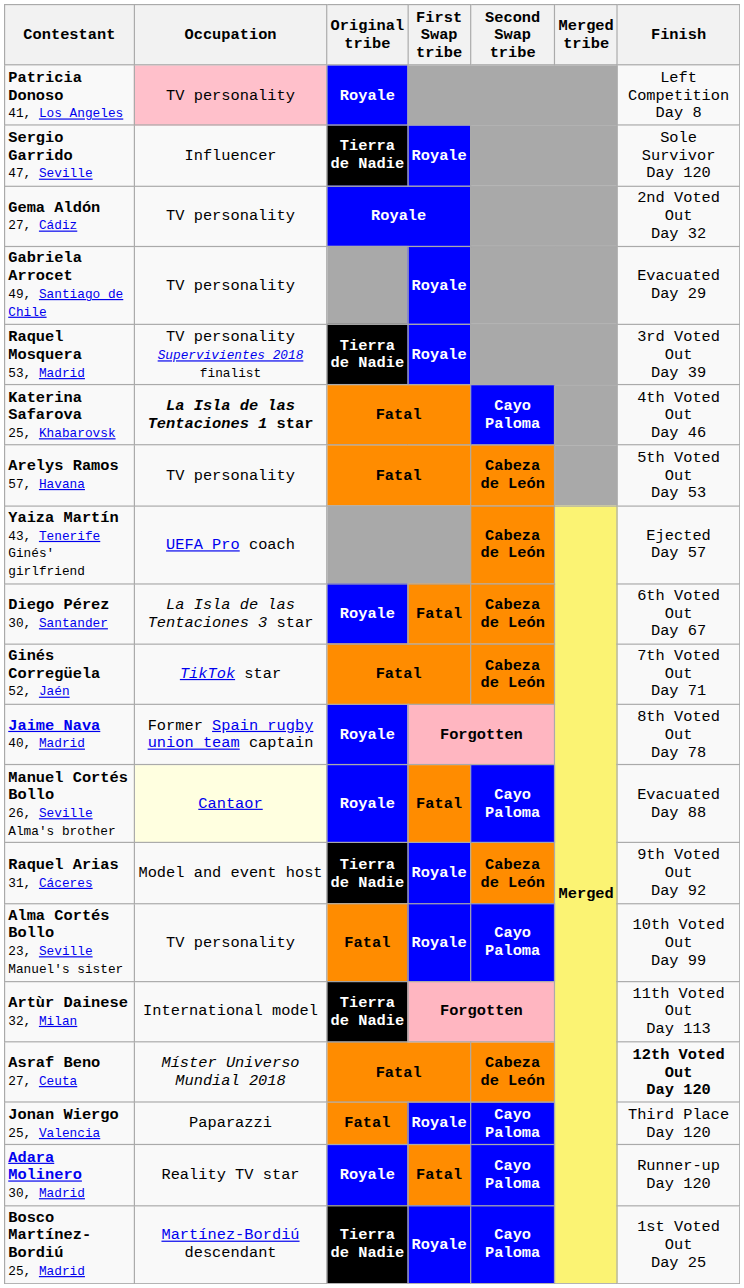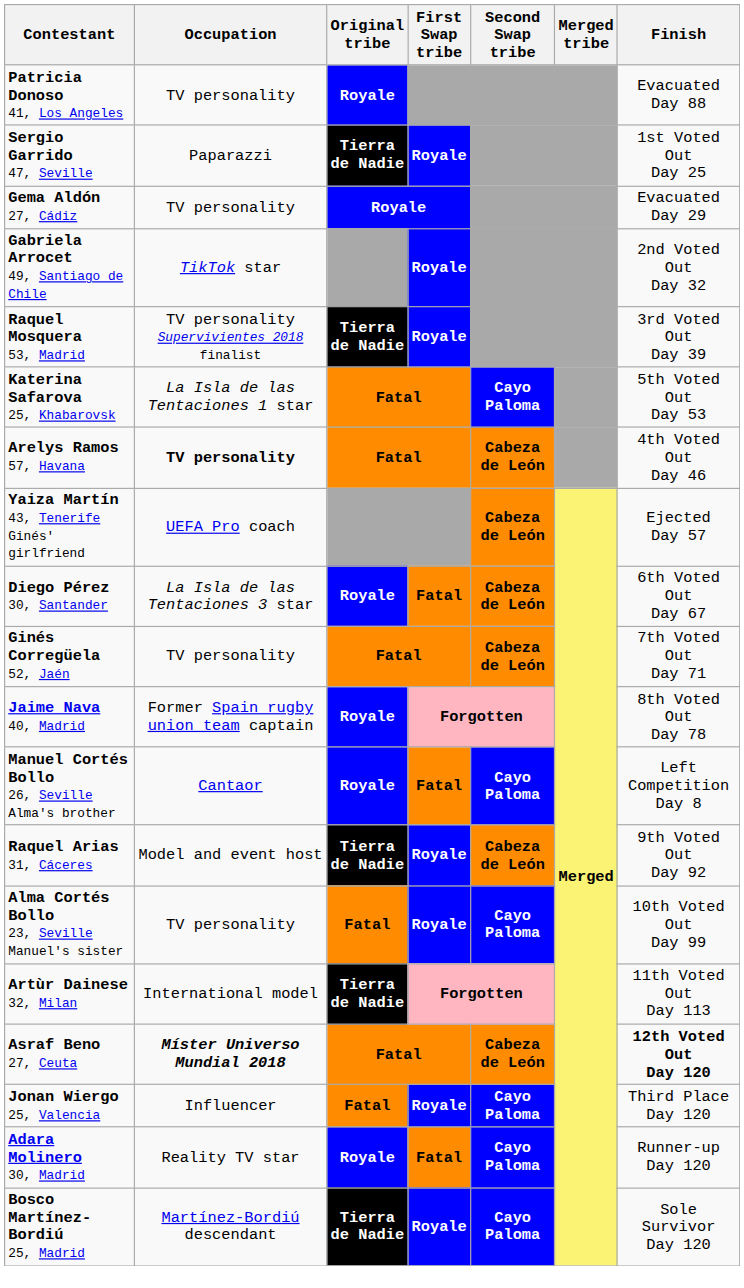 <table class="wikitable" style="margin:auto; text-align:center">
 <tr>
 <th>Contestant</th>
 <th>Occupation</th>
 <th>Original<br>tribe</th>
 <th>First<br>Swap<br>tribe</th>
 <th>Second<br>Swap<br>tribe</th>
 <th>Merged<br>tribe</th>
 <th>Finish</th>
 </tr>
 <tr>
 <td align="left"><strong>Patricia Donoso</strong><br><small>41, <a href='#'>Los Angeles</a></small></td>
-<td style="background: pink;">TV personality</td>
+<td>TV personality</td>
 <td style="background:blue;color:white"><strong>Royale</strong></td>
 <td colspan=3 style="background:darkgrey"></td>
-<td>Left Competition<br>Day 8</td>
+<td>Evacuated<br>Day 88</td>
 </tr>
 <tr>
 <td align="left"><strong>Sergio Garrido</strong><br><small>47, <a href='#'>Seville</a></small></td>
-<td>Influencer</td>
+<td>Paparazzi</td>
 <td style="background:black;color:white"><strong>Tierra<br>de Nadie</strong></td>
 <td style="background:blue;color:white"><strong>Royale</strong></td>
 <td colspan=2 style="background:darkgrey"></td>
-<td>Sole Survivor <br> Day 120</td>
+<td>1st Voted Out<br>Day 25</td>
 </tr>
 <tr>
 <td align="left"><strong>Gema Aldón</strong><br><small>27, <a href='#'>Cádiz</a></small></td>
 <td>TV personality</td>
 <td colspan="2" style="background:blue;color:white"><strong>Royale</strong></td>
 <td colspan=2 style="background:darkgrey"></td>
-<td>2nd Voted Out<br>Day 32</td>
+<td>Evacuated<br>Day 29</td>
 </tr>
 <tr>
 <td align="left"><strong>Gabriela Arrocet</strong><br><small>49, <a href='#'>Santiago de Chile</a></small></td>
-<td>TV personality</td>
+<td><em><a href='#'>TikTok</a></em> star</td>
 <td style="background:darkgrey"></td>
 <td style="background:blue;color:white"><strong>Royale</strong></td>
 <td colspan=2 style="background:darkgrey"></td>
-<td>Evacuated<br>Day 29</td>
+<td>2nd Voted Out<br>Day 32</td>
 </tr>
 <tr>
 <td align="left"><strong>Raquel Mosquera</strong><br><small>53, <a href='#'>Madrid</a></small></td>
 <td>TV personality<br><small><em><a href='#'>Supervivientes 2018</a></em> finalist</small></td>
 <td style="background:black;color:white"><strong>Tierra<br>de Nadie</strong></td>
 <td style="background:blue;color:white"><strong>Royale</strong></td>
 <td colspan=2 style="background:darkgrey"></td>
 <td>3rd Voted Out<br>Day 39</td>
 </tr>
 <tr>
 <td align="left"><strong>Katerina Safarova</strong><br><small>25, <a href='#'>Khabarovsk</a></small></td>
-<td><strong><em>La Isla de las Tentaciones 1</em> star</strong></td>
+<td><em>La Isla de las Tentaciones 1</em> star</td>
 <td colspan="2" style="background:darkorange"><strong>Fatal</strong></td>
 <td style="background:blue;color:white"><strong>Cayo Paloma</strong></td>
 <td style="background:darkgrey"></td>
-<td>4th Voted Out<br>Day 46</td>
+<td>5th Voted Out<br>Day 53</td>
 </tr>
 <tr>
 <td align="left"><strong>Arelys Ramos</strong><br><small>57, <a href='#'>Havana</a></small></td>
-<td>TV personality</td>
+<td><strong>TV personality</strong></td>
 <td colspan="2" style="background:darkorange"><strong>Fatal</strong></td>
 <td bgcolor="darkorange"><strong>Cabeza de León</strong></td>
 <td style="background:darkgrey"></td>
-<td>5th Voted Out<br>Day 53</td>
+<td>4th Voted Out<br>Day 46</td>
 </tr>
 <tr>
 <td align="left"><strong>Yaiza Martín</strong><br><small>43, <a href='#'>Tenerife</a><br>Ginés' girlfriend</small></td>
 <td><a href='#'>UEFA Pro</a> coach</td>
 <td colspan="2" style="background:darkgrey"></td>
 <td bgcolor="darkorange"><strong>Cabeza de León</strong></td>
 <td bgcolor="#FBF373" rowspan="12"><strong>Merged</strong></td>
 <td>Ejected<br>Day 57</td>
 </tr>
 <tr>
 <td align="left"><strong>Diego Pérez</strong><br><small>30, <a href='#'>Santander</a></small></td>
 <td><em>La Isla de las Tentaciones 3</em> star</td>
 <td style="background:blue;color:white"><strong>Royale</strong></td>
 <td style="background:darkorange"><strong>Fatal</strong></td>
 <td bgcolor="darkorange"><strong>Cabeza de León</strong></td>
 <td>6th Voted Out<br>Day 67</td>
 </tr>
 <tr>
 <td align="left"><strong>Ginés Corregüela</strong><br><small>52, <a href='#'>Jaén</a></small></td>
-<td><em><a href='#'>TikTok</a></em> star</td>
+<td>TV personality</td>
 <td colspan="2" style="background:darkorange"><strong>Fatal</strong></td>
 <td bgcolor="darkorange"><strong>Cabeza de León</strong></td>
 <td>7th Voted Out<br>Day 71</td>
 </tr>
 <tr>
 <td align="left"><strong><a href='#'>Jaime Nava</a></strong><br><small>40, <a href='#'>Madrid</a></small></td>
 <td>Former <a href='#'>Spain rugby union team</a> captain</td>
 <td style="background:blue;color:white"><strong>Royale</strong></td>
 <td colspan=2 style="background:lightpink"><strong>Forgotten</strong></td>
 <td>8th Voted Out<br>Day 78</td>
 </tr>
 <tr>
 <td align="left"><strong>Manuel Cortés Bollo</strong><br><small>26, <a href='#'>Seville</a><br>Alma's brother</small></td>
-<td style="background: lightyellow;"><a href='#'>Cantaor</a></td>
+<td><a href='#'>Cantaor</a></td>
 <td style="background:blue;color:white"><strong>Royale</strong></td>
 <td style="background:darkorange"><strong>Fatal</strong></td>
 <td style="background:blue;color:white"><strong>Cayo Paloma</strong></td>
-<td>Evacuated<br>Day 88</td>
+<td>Left Competition<br>Day 8</td>
 </tr>
 <tr>
 <td align="left"><strong>Raquel Arias</strong><br><small>31, <a href='#'>Cáceres</a></small></td>
 <td>Model and event host</td>
 <td style="background:black;color:white"><strong>Tierra<br>de Nadie</strong></td>
 <td style="background:blue;color:white"><strong>Royale</strong></td>
 <td bgcolor="darkorange"><strong>Cabeza de León</strong></td>
 <td>9th Voted Out<br>Day 92</td>
 </tr>
 <tr>
 <td align="left"><strong>Alma Cortés Bollo</strong><br><small>23, <a href='#'>Seville</a><br>Manuel's sister</small></td>
 <td>TV personality</td>
 <td style="background:darkorange"><strong>Fatal</strong></td>
 <td style="background:blue;color:white"><strong>Royale</strong></td>
 <td style="background:blue;color:white"><strong>Cayo Paloma</strong></td>
 <td>10th Voted Out<br>Day 99</td>
 </tr>
 <tr>
 <td align="left"><strong>Artùr Dainese</strong><br><small>32, <a href='#'>Milan</a></small></td>
 <td>International model</td>
 <td style="background:black;color:white"><strong>Tierra<br>de Nadie</strong></td>
 <td colspan=2 style="background:lightpink"><strong>Forgotten</strong></td>
 <td>11th Voted Out <br> Day 113</td>
 </tr>
 <tr>
 <td align="left"><strong>Asraf Beno</strong><br><small>27, <a href='#'>Ceuta</a></small></td>
-<td><em>Míster Universo Mundial 2018</em></td>
+<td><strong><em>Míster Universo Mundial 2018</em></strong></td>
 <td colspan="2" style="background:darkorange"><strong>Fatal</strong></td>
 <td bgcolor="darkorange"><strong>Cabeza de León</strong></td>
 <td><strong>12th Voted Out <br> Day 120</strong></td>
 </tr>
 <tr>
 <td align="left"><strong>Jonan Wiergo</strong><br><small>25, <a href='#'>Valencia</a></small></td>
-<td>Paparazzi</td>
+<td>Influencer</td>
 <td style="background:darkorange"><strong>Fatal</strong></td>
 <td style="background:blue;color:white"><strong>Royale</strong></td>
 <td style="background:blue;color:white"><strong>Cayo Paloma</strong></td>
 <td>Third Place<br> Day 120</td>
 </tr>
 <tr>
 <td align="left"><strong><a href='#'>Adara Molinero</a></strong><br><small>30, <a href='#'>Madrid</a></small></td>
 <td>Reality TV star</td>
 <td style="background:blue;color:white"><strong>Royale</strong></td>
 <td style="background:darkorange"><strong>Fatal</strong></td>
 <td style="background:blue;color:white"><strong>Cayo Paloma</strong></td>
 <td>Runner-up <br> Day 120</td>
 </tr>
 <tr>
 <td align="left"><strong>Bosco Martínez-Bordiú</strong><br><small>25, <a href='#'>Madrid</a></small></td>
 <td><a href='#'>Martínez-Bordiú</a> descendant</td>
 <td style="background:black;color:white"><strong>Tierra<br>de Nadie</strong></td>
 <td style="background:blue;color:white"><strong>Royale</strong></td>
 <td style="background:blue;color:white"><strong>Cayo Paloma</strong></td>
-<td>1st Voted Out<br>Day 25</td>
+<td>Sole Survivor <br> Day 120</td>
 </tr>
 </table>
